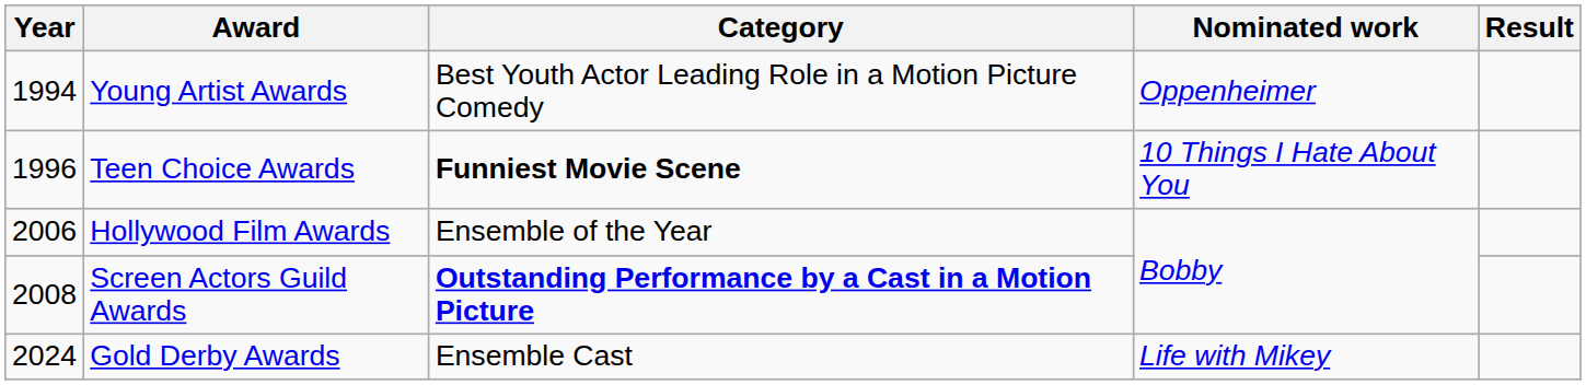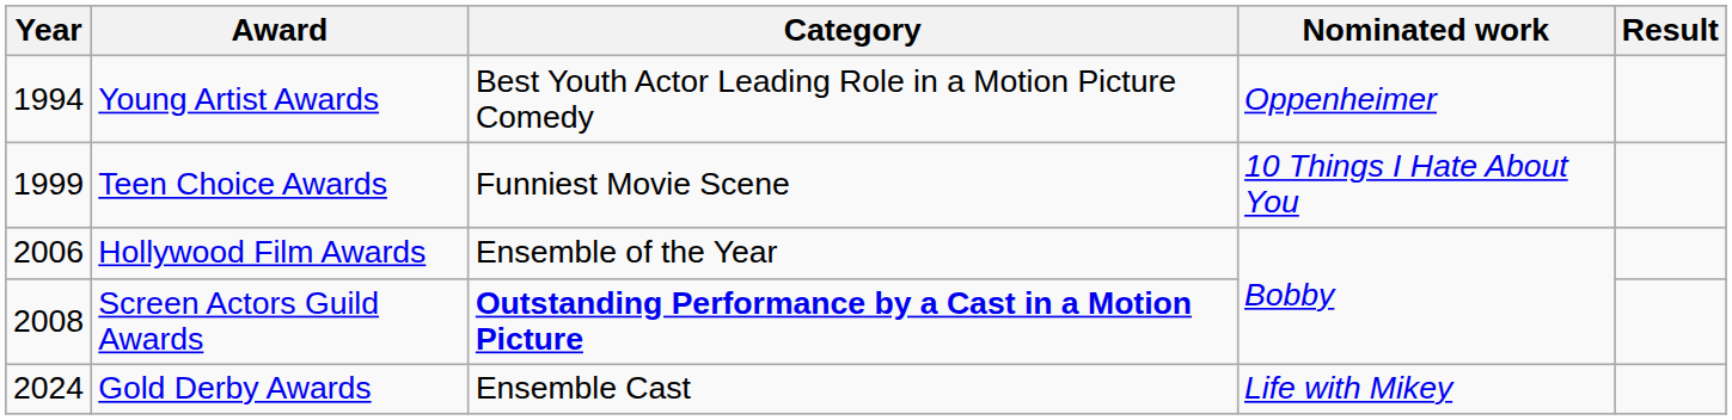 <table class="wikitable sortable">
 <tr>
 <th>Year</th>
 <th>Award</th>
 <th>Category</th>
 <th>Nominated work</th>
 <th>Result</th>
 </tr>
 <tr>
 <td>1994</td>
 <td><a href='#'>Young Artist Awards</a></td>
 <td>Best Youth Actor Leading Role in a Motion Picture Comedy</td>
 <td><em><a href='#'>Oppenheimer</a></em></td>
 <td></td>
 </tr>
 <tr>
-<td>1996</td>
+<td>1999</td>
 <td><a href='#'>Teen Choice Awards</a></td>
-<td><strong>Funniest Movie Scene</strong></td>
+<td>Funniest Movie Scene</td>
 <td><em><a href='#'>10 Things I Hate About You</a></em></td>
 <td></td>
 </tr>
 <tr>
 <td>2006</td>
 <td><a href='#'>Hollywood Film Awards</a></td>
 <td>Ensemble of the Year </td>
 <td rowspan="2"><em><a href='#'>Bobby</a></em></td>
 <td></td>
 </tr>
 <tr>
 <td>2008</td>
 <td><a href='#'>Screen Actors Guild Awards</a></td>
 <td><strong><a href='#'>Outstanding Performance by a Cast in a Motion Picture</a> </strong></td>
 <td></td>
 </tr>
 <tr>
 <td>2024</td>
 <td><a href='#'>Gold Derby Awards</a></td>
 <td>Ensemble Cast </td>
 <td><em><a href='#'>Life with Mikey</a></em></td>
 <td></td>
 </tr>
 </table>
